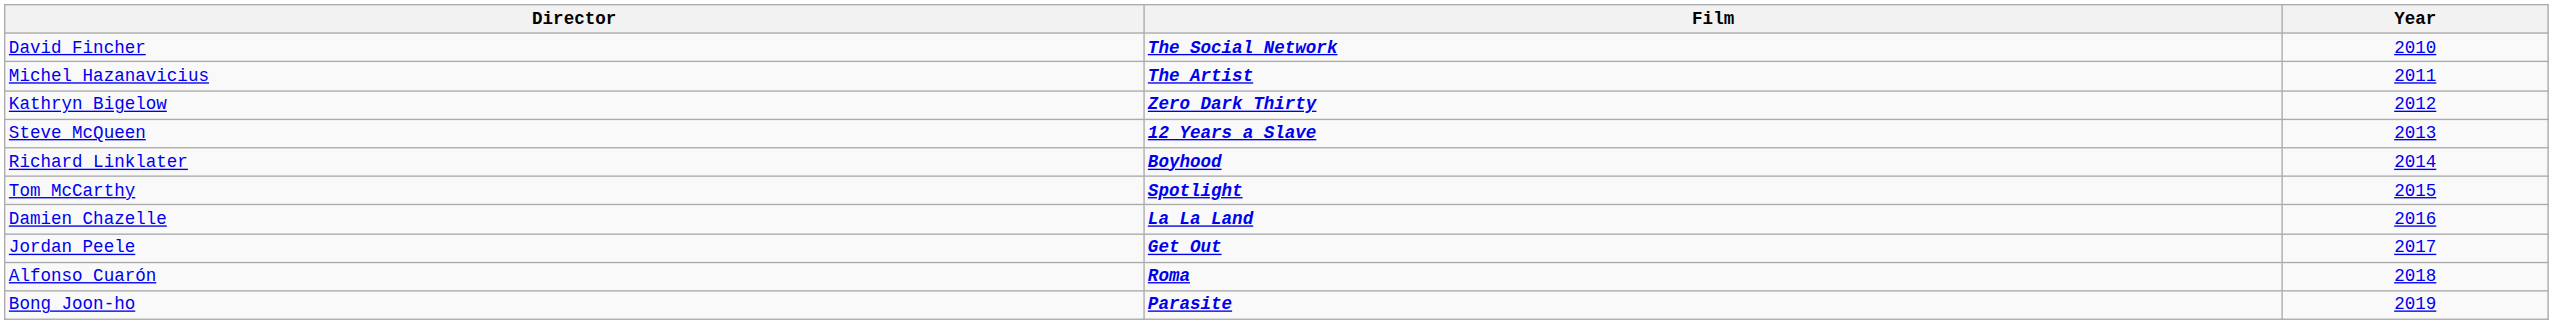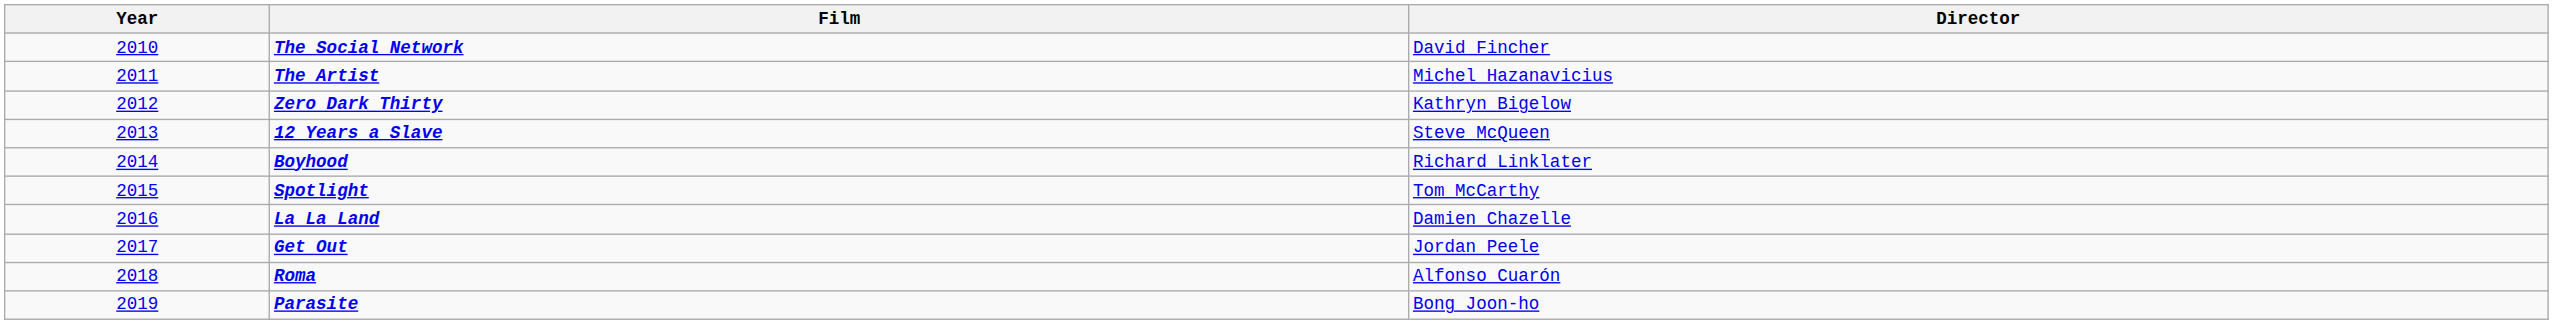 <table class="wikitable" width="95%" cellpadding="5">
 <tr>
+<th width="100"><strong>Year</strong></th>
+<th width="450"><strong>Film</strong></th>
 <th width="450"><strong>Director</strong></th>
-<th width="450"><strong>Film</strong></th>
-<th width="100"><strong>Year</strong></th>
 </tr>
 <tr>
+<td style="text-align:center;"><a href='#'>2010</a></td>
+<td><strong><em><a href='#'>The Social Network</a></em></strong></td>
 <td><a href='#'>David Fincher</a></td>
-<td><strong><em><a href='#'>The Social Network</a></em></strong></td>
-<td style="text-align:center;"><a href='#'>2010</a></td>
 </tr>
 <tr>
+<td style="text-align:center;"><a href='#'>2011</a></td>
+<td><strong><em><a href='#'>The Artist</a></em></strong></td>
 <td><a href='#'>Michel Hazanavicius</a></td>
-<td><strong><em><a href='#'>The Artist</a></em></strong></td>
-<td style="text-align:center;"><a href='#'>2011</a></td>
 </tr>
 <tr>
+<td style="text-align:center;"><a href='#'>2012</a></td>
+<td><strong><em><a href='#'>Zero Dark Thirty</a></em></strong></td>
 <td><a href='#'>Kathryn Bigelow</a></td>
-<td><strong><em><a href='#'>Zero Dark Thirty</a></em></strong></td>
-<td style="text-align:center;"><a href='#'>2012</a></td>
 </tr>
 <tr>
+<td style="text-align:center;"><a href='#'>2013</a></td>
+<td><strong><em><a href='#'>12 Years a Slave</a></em></strong></td>
 <td><a href='#'>Steve McQueen</a></td>
-<td><strong><em><a href='#'>12 Years a Slave</a></em></strong></td>
-<td style="text-align:center;"><a href='#'>2013</a></td>
 </tr>
 <tr>
+<td style="text-align:center;"><a href='#'>2014</a></td>
+<td><strong><em><a href='#'>Boyhood</a></em></strong></td>
 <td><a href='#'>Richard Linklater</a></td>
-<td><strong><em><a href='#'>Boyhood</a></em></strong></td>
-<td style="text-align:center;"><a href='#'>2014</a></td>
 </tr>
 <tr>
+<td style="text-align:center;"><a href='#'>2015</a></td>
+<td><strong><em><a href='#'>Spotlight</a></em></strong></td>
 <td><a href='#'>Tom McCarthy</a></td>
-<td><strong><em><a href='#'>Spotlight</a></em></strong></td>
-<td style="text-align:center;"><a href='#'>2015</a></td>
 </tr>
 <tr>
+<td style="text-align:center;"><a href='#'>2016</a></td>
+<td><strong><em><a href='#'>La La Land</a></em></strong></td>
 <td><a href='#'>Damien Chazelle</a></td>
-<td><strong><em><a href='#'>La La Land</a></em></strong></td>
-<td style="text-align:center;"><a href='#'>2016</a></td>
 </tr>
 <tr>
+<td style="text-align:center;"><a href='#'>2017</a></td>
+<td><strong><em><a href='#'>Get Out</a></em></strong></td>
 <td><a href='#'>Jordan Peele</a></td>
-<td><strong><em><a href='#'>Get Out</a></em></strong></td>
-<td style="text-align:center;"><a href='#'>2017</a></td>
 </tr>
 <tr>
+<td style="text-align:center;"><a href='#'>2018</a></td>
+<td><strong><em><a href='#'>Roma</a></em></strong></td>
 <td><a href='#'>Alfonso Cuarón</a></td>
-<td><strong><em><a href='#'>Roma</a></em></strong></td>
-<td style="text-align:center;"><a href='#'>2018</a></td>
 </tr>
 <tr>
+<td style="text-align:center;"><a href='#'>2019</a></td>
+<td><strong><em><a href='#'>Parasite</a></em></strong></td>
 <td><a href='#'>Bong Joon-ho</a></td>
-<td><strong><em><a href='#'>Parasite</a></em></strong></td>
-<td style="text-align:center;"><a href='#'>2019</a></td>
 </tr>
 </table>
